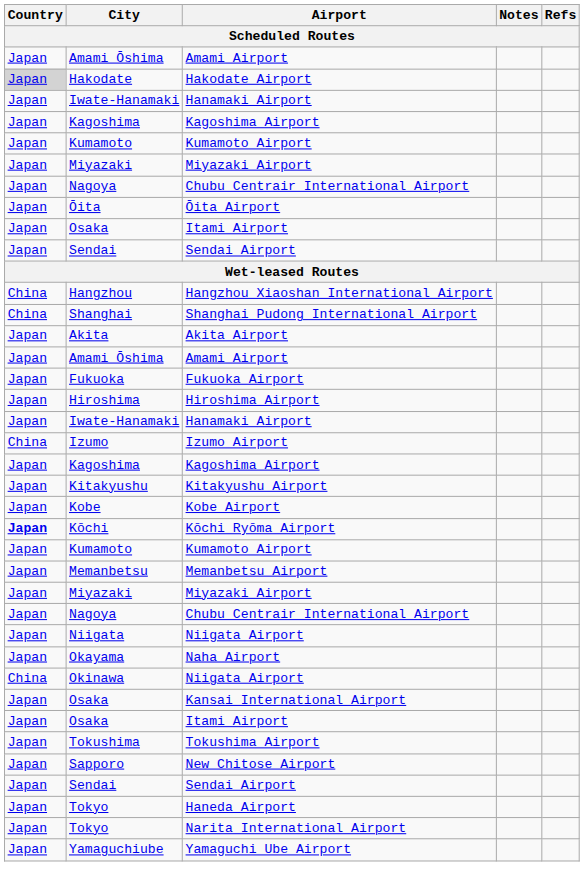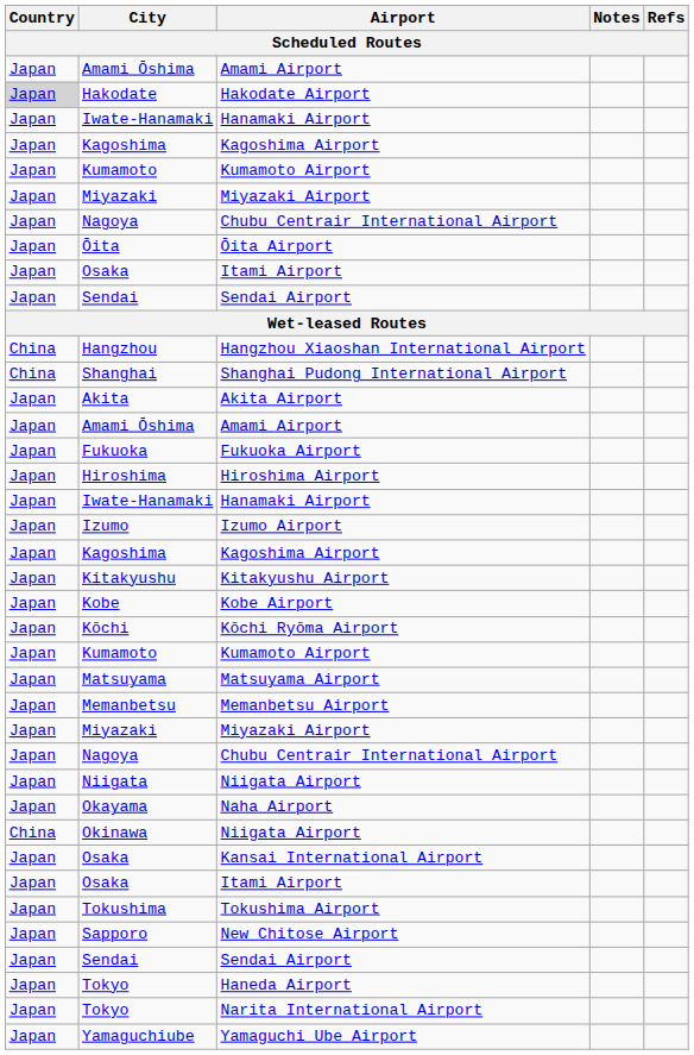 <table class="sortable wikitable">
 <tr>
 <th>Country</th>
 <th>City</th>
 <th>Airport</th>
 <th>Notes</th>
 <th>Refs</th>
 </tr>
 <tr>
 <th colspan="5">Scheduled Routes</th>
 </tr>
 <tr>
 <td><a href='#'>Japan</a></td>
 <td><a href='#'>Amami Ōshima</a></td>
 <td><a href='#'>Amami Airport</a></td>
 <td align=center></td>
 <td align=center></td>
 </tr>
 <tr>
 <td style="background: lightgrey;"><a href='#'>Japan</a></td>
 <td><a href='#'>Hakodate</a></td>
 <td><a href='#'>Hakodate Airport</a></td>
 <td></td>
 <td align=center></td>
 </tr>
 <tr>
 <td><a href='#'>Japan</a></td>
 <td><a href='#'>Iwate-Hanamaki</a></td>
 <td><a href='#'>Hanamaki Airport</a></td>
 <td align=center></td>
 <td align=center></td>
 </tr>
 <tr>
 <td><a href='#'>Japan</a></td>
 <td><a href='#'>Kagoshima</a></td>
 <td><a href='#'>Kagoshima Airport</a></td>
 <td align=center></td>
 <td align=center></td>
 </tr>
 <tr>
 <td><a href='#'>Japan</a></td>
 <td><a href='#'>Kumamoto</a></td>
 <td><a href='#'>Kumamoto Airport</a></td>
 <td align=center></td>
 <td align=center></td>
 </tr>
 <tr>
 <td><a href='#'>Japan</a></td>
 <td><a href='#'>Miyazaki</a></td>
 <td><a href='#'>Miyazaki Airport</a></td>
 <td align=center></td>
 <td align=center></td>
 </tr>
 <tr>
 <td><a href='#'>Japan</a></td>
 <td><a href='#'>Nagoya</a></td>
 <td><a href='#'>Chubu Centrair International Airport</a></td>
 <td></td>
 <td align=center></td>
 </tr>
 <tr>
 <td><a href='#'>Japan</a></td>
 <td><a href='#'>Ōita</a></td>
 <td><a href='#'>Ōita Airport</a></td>
 <td></td>
 <td align=center></td>
 </tr>
 <tr>
 <td><a href='#'>Japan</a></td>
 <td><a href='#'>Osaka</a></td>
 <td><a href='#'>Itami Airport</a></td>
 <td></td>
 <td align=center></td>
 </tr>
 <tr>
 <td><a href='#'>Japan</a></td>
 <td><a href='#'>Sendai</a></td>
 <td><a href='#'>Sendai Airport</a></td>
 <td align=center></td>
 <td align=center></td>
 </tr>
 <tr>
 <th colspan="5">Wet-leased Routes</th>
 </tr>
 <tr>
 <td><a href='#'>China</a></td>
 <td><a href='#'>Hangzhou</a></td>
 <td><a href='#'>Hangzhou Xiaoshan International Airport</a></td>
 <td align=center></td>
 <td align=center></td>
 </tr>
 <tr>
 <td><a href='#'>China</a></td>
 <td><a href='#'>Shanghai</a></td>
 <td><a href='#'>Shanghai Pudong International Airport</a></td>
 <td align=center></td>
 <td align=center></td>
 </tr>
 <tr>
 <td><a href='#'>Japan</a></td>
 <td><a href='#'>Akita</a></td>
 <td><a href='#'>Akita Airport</a></td>
 <td align=center></td>
 <td align=center></td>
 </tr>
 <tr>
 <td><a href='#'>Japan</a></td>
 <td><a href='#'>Amami Ōshima</a></td>
 <td><a href='#'>Amami Airport</a></td>
 <td align=center></td>
 <td align=center></td>
 </tr>
 <tr>
 <td><a href='#'>Japan</a></td>
 <td><a href='#'>Fukuoka</a></td>
 <td><a href='#'>Fukuoka Airport</a></td>
 <td align=center></td>
 <td align=center></td>
 </tr>
 <tr>
 <td><a href='#'>Japan</a></td>
 <td><a href='#'>Hiroshima</a></td>
 <td><a href='#'>Hiroshima Airport</a></td>
 <td align=center></td>
 <td align=center></td>
 </tr>
 <tr>
 <td><a href='#'>Japan</a></td>
 <td><a href='#'>Iwate-Hanamaki</a></td>
 <td><a href='#'>Hanamaki Airport</a></td>
 <td align=center></td>
 <td align=center></td>
 </tr>
 <tr>
-<td><a href='#'>China</a></td>
+<td><a href='#'>Japan</a></td>
 <td><a href='#'>Izumo</a></td>
 <td><a href='#'>Izumo Airport</a></td>
 <td align=center></td>
 <td align=center></td>
 </tr>
 <tr>
 <td><a href='#'>Japan</a></td>
 <td><a href='#'>Kagoshima</a></td>
 <td><a href='#'>Kagoshima Airport</a></td>
 <td align=center></td>
 <td align=center></td>
 </tr>
 <tr>
 <td><a href='#'>Japan</a></td>
 <td><a href='#'>Kitakyushu</a></td>
 <td><a href='#'>Kitakyushu Airport</a></td>
 <td align=center></td>
 <td align=center></td>
 </tr>
 <tr>
 <td><a href='#'>Japan</a></td>
 <td><a href='#'>Kobe</a></td>
 <td><a href='#'>Kobe Airport</a></td>
 <td align=center></td>
 <td align=center></td>
 </tr>
 <tr>
-<td><strong><a href='#'>Japan</a></strong></td>
+<td><a href='#'>Japan</a></td>
 <td><a href='#'>Kōchi</a></td>
 <td><a href='#'>Kōchi Ryōma Airport</a></td>
 <td align=center></td>
 <td align=center></td>
 </tr>
 <tr>
 <td><a href='#'>Japan</a></td>
 <td><a href='#'>Kumamoto</a></td>
 <td><a href='#'>Kumamoto Airport</a></td>
+<td align=center></td>
+<td align=center></td>
+</tr>
+<tr>
+<td><a href='#'>Japan</a></td>
+<td><a href='#'>Matsuyama</a></td>
+<td><a href='#'>Matsuyama Airport</a></td>
 <td align=center></td>
 <td align=center></td>
 </tr>
 <tr>
 <td><a href='#'>Japan</a></td>
 <td><a href='#'>Memanbetsu</a></td>
 <td><a href='#'>Memanbetsu Airport</a></td>
 <td align=center></td>
 <td align=center></td>
 </tr>
 <tr>
 <td><a href='#'>Japan</a></td>
 <td><a href='#'>Miyazaki</a></td>
 <td><a href='#'>Miyazaki Airport</a></td>
 <td align=center></td>
 <td align=center></td>
 </tr>
 <tr>
 <td><a href='#'>Japan</a></td>
 <td><a href='#'>Nagoya</a></td>
 <td><a href='#'>Chubu Centrair International Airport</a></td>
 <td align=center></td>
 <td align=center></td>
 </tr>
 <tr>
 <td><a href='#'>Japan</a></td>
 <td><a href='#'>Niigata</a></td>
 <td><a href='#'>Niigata Airport</a></td>
 <td align=center></td>
 <td align=center></td>
 </tr>
 <tr>
 <td><a href='#'>Japan</a></td>
 <td><a href='#'>Okayama</a></td>
 <td><a href='#'>Naha Airport</a></td>
 <td align=center></td>
 <td align=center></td>
 </tr>
 <tr>
 <td><a href='#'>China</a></td>
 <td><a href='#'>Okinawa</a></td>
 <td><a href='#'>Niigata Airport</a></td>
 <td align=center></td>
 <td align=center></td>
 </tr>
 <tr>
 <td><a href='#'>Japan</a></td>
 <td><a href='#'>Osaka</a></td>
 <td><a href='#'>Kansai International Airport</a></td>
 <td align=center></td>
 <td align=center></td>
 </tr>
 <tr>
 <td><a href='#'>Japan</a></td>
 <td><a href='#'>Osaka</a></td>
 <td><a href='#'>Itami Airport</a></td>
 <td align=center></td>
 <td align=center></td>
 </tr>
 <tr>
 <td><a href='#'>Japan</a></td>
 <td><a href='#'>Tokushima</a></td>
 <td><a href='#'>Tokushima Airport</a></td>
 <td align=center></td>
 <td align=center></td>
 </tr>
 <tr>
 <td><a href='#'>Japan</a></td>
 <td><a href='#'>Sapporo</a></td>
 <td><a href='#'>New Chitose Airport</a></td>
 <td align=center></td>
 <td align=center></td>
 </tr>
 <tr>
 <td><a href='#'>Japan</a></td>
 <td><a href='#'>Sendai</a></td>
 <td><a href='#'>Sendai Airport</a></td>
 <td align=center></td>
 <td align=center></td>
 </tr>
 <tr>
 <td><a href='#'>Japan</a></td>
 <td><a href='#'>Tokyo</a></td>
 <td><a href='#'>Haneda Airport</a></td>
 <td align=center></td>
 <td align=center></td>
 </tr>
 <tr>
 <td><a href='#'>Japan</a></td>
 <td><a href='#'>Tokyo</a></td>
 <td><a href='#'>Narita International Airport</a></td>
 <td align=center></td>
 <td align=center></td>
 </tr>
 <tr>
 <td><a href='#'>Japan</a></td>
 <td><a href='#'>Yamaguchiube</a></td>
 <td><a href='#'>Yamaguchi Ube Airport</a></td>
 <td align=center></td>
 <td align=center></td>
 </tr>
 </table>
